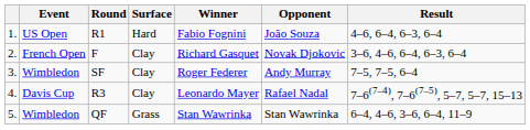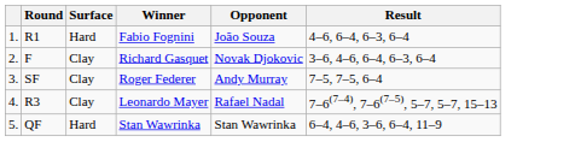 <table class=wikitable>
 <tr>
 <th></th>
-<th>Event</th>
 <th>Round</th>
 <th>Surface</th>
 <th>Winner</th>
 <th>Opponent</th>
 <th>Result</th>
 </tr>
 <tr>
 <td>1.</td>
-<td><a href='#'>US Open</a></td>
 <td>R1</td>
 <td>Hard</td>
 <td> <a href='#'>Fabio Fognini</a></td>
 <td> <a href='#'>João Souza</a></td>
 <td>4–6, 6–4, 6–3, 6–4</td>
 </tr>
 <tr>
 <td>2.</td>
-<td><a href='#'>French Open</a></td>
 <td>F</td>
 <td>Clay</td>
 <td> <a href='#'>Richard Gasquet</a></td>
 <td> <a href='#'>Novak Djokovic</a></td>
 <td>3–6, 4–6, 6–4, 6–3, 6–4</td>
 </tr>
 <tr>
 <td>3.</td>
-<td><a href='#'>Wimbledon</a></td>
 <td>SF</td>
 <td>Clay</td>
 <td> <a href='#'>Roger Federer</a></td>
 <td> <a href='#'>Andy Murray</a></td>
 <td>7–5, 7–5, 6–4</td>
 </tr>
 <tr>
 <td>4.</td>
-<td><a href='#'>Davis Cup</a></td>
 <td>R3</td>
 <td>Clay</td>
 <td> <a href='#'>Leonardo Mayer</a></td>
 <td> <a href='#'>Rafael Nadal</a></td>
 <td>7–6<sup>(7–4)</sup>, 7–6<sup>(7–5)</sup>, 5–7, 5–7, 15–13</td>
 </tr>
 <tr>
 <td>5.</td>
-<td><a href='#'>Wimbledon</a></td>
 <td>QF</td>
-<td>Grass</td>
+<td>Hard</td>
 <td> <a href='#'>Stan Wawrinka</a></td>
 <td> Stan Wawrinka</td>
 <td>6–4, 4–6, 3–6, 6–4, 11–9</td>
 </tr>
 </table>
